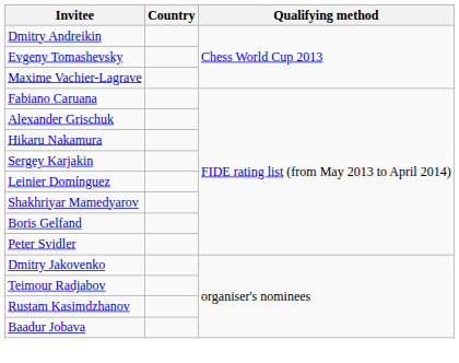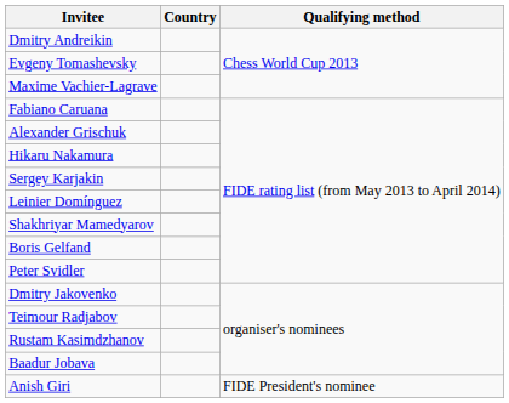 <table class="wikitable">
 <tr>
 <th>Invitee</th>
 <th>Country</th>
 <th>Qualifying method</th>
 </tr>
 <tr>
 <td><a href='#'>Dmitry Andreikin</a></td>
 <td></td>
 <td rowspan=3><a href='#'>Chess World Cup 2013</a></td>
 </tr>
 <tr>
 <td><a href='#'>Evgeny Tomashevsky</a></td>
 <td></td>
 </tr>
 <tr>
 <td><a href='#'>Maxime Vachier-Lagrave</a></td>
 <td></td>
 </tr>
 <tr>
 <td><a href='#'>Fabiano Caruana</a></td>
 <td></td>
 <td rowspan=8><a href='#'>FIDE rating list</a> (from May 2013 to April 2014)</td>
 </tr>
 <tr>
 <td><a href='#'>Alexander Grischuk</a></td>
 <td></td>
 </tr>
 <tr>
 <td><a href='#'>Hikaru Nakamura</a></td>
 <td></td>
 </tr>
 <tr>
 <td><a href='#'>Sergey Karjakin</a></td>
 <td></td>
 </tr>
 <tr>
 <td><a href='#'>Leinier Domínguez</a></td>
 <td></td>
 </tr>
 <tr>
 <td><a href='#'>Shakhriyar Mamedyarov</a></td>
 <td></td>
 </tr>
 <tr>
 <td><a href='#'>Boris Gelfand</a></td>
 <td></td>
 </tr>
 <tr>
 <td><a href='#'>Peter Svidler</a></td>
 <td></td>
 </tr>
 <tr>
 <td><a href='#'>Dmitry Jakovenko</a></td>
 <td></td>
 <td rowspan=4>organiser's nominees</td>
 </tr>
 <tr>
 <td><a href='#'>Teimour Radjabov</a></td>
 <td></td>
 </tr>
 <tr>
 <td><a href='#'>Rustam Kasimdzhanov</a></td>
 <td></td>
 </tr>
 <tr>
 <td><a href='#'>Baadur Jobava</a></td>
 <td></td>
 </tr>
+<tr>
+<td><a href='#'>Anish Giri</a></td>
+<td></td>
+<td>FIDE President's nominee</td>
+</tr>
 </table>
